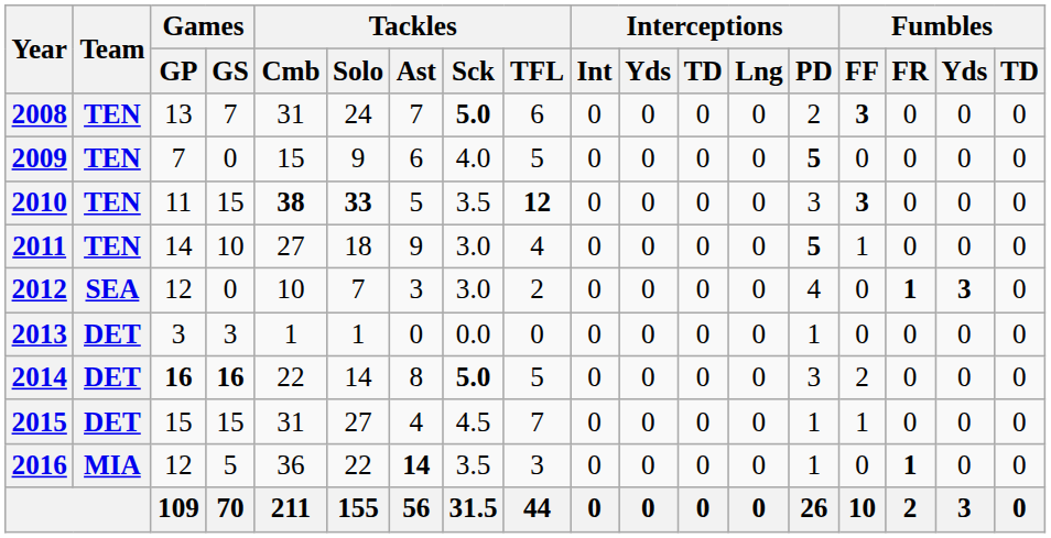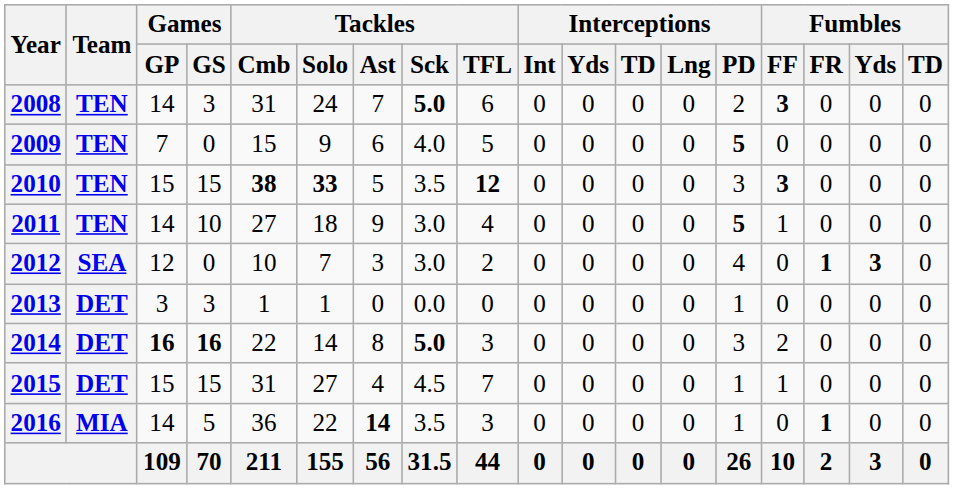 <table class="wikitable" style="text-align:center">
 <tr>
 <th rowspan="2">Year</th>
 <th rowspan="2">Team</th>
 <th colspan="2">Games</th>
 <th colspan="5">Tackles</th>
 <th colspan="5">Interceptions</th>
 <th colspan="4">Fumbles</th>
 </tr>
 <tr>
 <th>GP</th>
 <th>GS</th>
 <th>Cmb</th>
 <th>Solo</th>
 <th>Ast</th>
 <th>Sck</th>
 <th>TFL</th>
 <th>Int</th>
 <th>Yds</th>
 <th>TD</th>
 <th>Lng</th>
 <th>PD</th>
 <th>FF</th>
 <th>FR</th>
 <th>Yds</th>
 <th>TD</th>
 </tr>
 <tr>
 <th><a href='#'>2008</a></th>
 <th><a href='#'>TEN</a></th>
-<td>13</td>
-<td>7</td>
+<td>14</td>
+<td>3</td>
 <td>31</td>
 <td>24</td>
 <td>7</td>
 <td><strong>5.0</strong></td>
 <td>6</td>
 <td>0</td>
 <td>0</td>
 <td>0</td>
 <td>0</td>
 <td>2</td>
 <td><strong>3</strong></td>
 <td>0</td>
 <td>0</td>
 <td>0</td>
 </tr>
 <tr>
 <th><a href='#'>2009</a></th>
 <th><a href='#'>TEN</a></th>
 <td>7</td>
 <td>0</td>
 <td>15</td>
 <td>9</td>
 <td>6</td>
 <td>4.0</td>
 <td>5</td>
 <td>0</td>
 <td>0</td>
 <td>0</td>
 <td>0</td>
 <td><strong>5</strong></td>
 <td>0</td>
 <td>0</td>
 <td>0</td>
 <td>0</td>
 </tr>
 <tr>
 <th><a href='#'>2010</a></th>
 <th><a href='#'>TEN</a></th>
-<td>11</td>
+<td>15</td>
 <td>15</td>
 <td><strong>38</strong></td>
 <td><strong>33</strong></td>
 <td>5</td>
 <td>3.5</td>
 <td><strong>12</strong></td>
 <td>0</td>
 <td>0</td>
 <td>0</td>
 <td>0</td>
 <td>3</td>
 <td><strong>3</strong></td>
 <td>0</td>
 <td>0</td>
 <td>0</td>
 </tr>
 <tr>
 <th><a href='#'>2011</a></th>
 <th><a href='#'>TEN</a></th>
 <td>14</td>
 <td>10</td>
 <td>27</td>
 <td>18</td>
 <td>9</td>
 <td>3.0</td>
 <td>4</td>
 <td>0</td>
 <td>0</td>
 <td>0</td>
 <td>0</td>
 <td><strong>5</strong></td>
 <td>1</td>
 <td>0</td>
 <td>0</td>
 <td>0</td>
 </tr>
 <tr>
 <th><a href='#'>2012</a></th>
 <th><a href='#'>SEA</a></th>
 <td>12</td>
 <td>0</td>
 <td>10</td>
 <td>7</td>
 <td>3</td>
 <td>3.0</td>
 <td>2</td>
 <td>0</td>
 <td>0</td>
 <td>0</td>
 <td>0</td>
 <td>4</td>
 <td>0</td>
 <td><strong>1</strong></td>
 <td><strong>3</strong></td>
 <td>0</td>
 </tr>
 <tr>
 <th><a href='#'>2013</a></th>
 <th><a href='#'>DET</a></th>
 <td>3</td>
 <td>3</td>
 <td>1</td>
 <td>1</td>
 <td>0</td>
 <td>0.0</td>
 <td>0</td>
 <td>0</td>
 <td>0</td>
 <td>0</td>
 <td>0</td>
 <td>1</td>
 <td>0</td>
 <td>0</td>
 <td>0</td>
 <td>0</td>
 </tr>
 <tr>
 <th><a href='#'>2014</a></th>
 <th><a href='#'>DET</a></th>
 <td><strong>16</strong></td>
 <td><strong>16</strong></td>
 <td>22</td>
 <td>14</td>
 <td>8</td>
 <td><strong>5.0</strong></td>
-<td>5</td>
+<td>3</td>
 <td>0</td>
 <td>0</td>
 <td>0</td>
 <td>0</td>
 <td>3</td>
 <td>2</td>
 <td>0</td>
 <td>0</td>
 <td>0</td>
 </tr>
 <tr>
 <th><a href='#'>2015</a></th>
 <th><a href='#'>DET</a></th>
 <td>15</td>
 <td>15</td>
 <td>31</td>
 <td>27</td>
 <td>4</td>
 <td>4.5</td>
 <td>7</td>
 <td>0</td>
 <td>0</td>
 <td>0</td>
 <td>0</td>
 <td>1</td>
 <td>1</td>
 <td>0</td>
 <td>0</td>
 <td>0</td>
 </tr>
 <tr>
 <th><a href='#'>2016</a></th>
 <th><a href='#'>MIA</a></th>
-<td>12</td>
+<td>14</td>
 <td>5</td>
 <td>36</td>
 <td>22</td>
 <td><strong>14</strong></td>
 <td>3.5</td>
 <td>3</td>
 <td>0</td>
 <td>0</td>
 <td>0</td>
 <td>0</td>
 <td>1</td>
 <td>0</td>
 <td><strong>1</strong></td>
 <td>0</td>
 <td>0</td>
 </tr>
 <tr>
 <th colspan="2"></th>
 <th>109</th>
 <th>70</th>
 <th>211</th>
 <th>155</th>
 <th>56</th>
 <th>31.5</th>
 <th>44</th>
 <th>0</th>
 <th>0</th>
 <th>0</th>
 <th>0</th>
 <th>26</th>
 <th>10</th>
 <th>2</th>
 <th>3</th>
 <th>0</th>
 </tr>
 </table>
